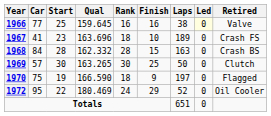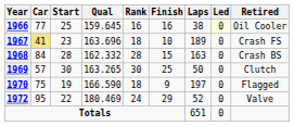 <table class="wikitable" style="text-align:center">
 <tr>
 <th>Year</th>
 <th>Car</th>
 <th>Start</th>
 <th>Qual</th>
 <th>Rank</th>
 <th>Finish</th>
 <th>Laps</th>
 <th>Led</th>
 <th>Retired</th>
 </tr>
 <tr>
 <th><a href='#'>1966</a></th>
 <td>77</td>
 <td>25</td>
 <td>159.645</td>
 <td>16</td>
 <td>16</td>
 <td>38</td>
 <td style="background: lightyellow;">0</td>
-<td>Valve</td>
+<td>Oil Cooler</td>
 </tr>
 <tr>
 <th><a href='#'>1967</a></th>
-<td>41</td>
+<td style="background: khaki;">41</td>
 <td>23</td>
 <td>163.696</td>
 <td>18</td>
 <td>10</td>
 <td>189</td>
 <td>0</td>
 <td>Crash FS</td>
 </tr>
 <tr>
 <th><a href='#'>1968</a></th>
 <td>84</td>
 <td>28</td>
 <td>162.332</td>
 <td>28</td>
 <td>15</td>
 <td>163</td>
 <td>0</td>
 <td>Crash BS</td>
 </tr>
 <tr>
 <th><a href='#'>1969</a></th>
 <td>57</td>
 <td>30</td>
 <td>163.265</td>
 <td>30</td>
 <td>25</td>
 <td>50</td>
 <td>0</td>
 <td>Clutch</td>
 </tr>
 <tr>
 <th><a href='#'>1970</a></th>
 <td>75</td>
 <td>19</td>
 <td>166.590</td>
 <td>18</td>
 <td>9</td>
 <td>197</td>
 <td>0</td>
 <td>Flagged</td>
 </tr>
 <tr>
 <th><a href='#'>1972</a></th>
 <td>95</td>
 <td>22</td>
 <td>180.469</td>
 <td>24</td>
 <td>29</td>
 <td>52</td>
 <td>0</td>
-<td>Oil Cooler</td>
+<td>Valve</td>
 </tr>
 <tr>
 <td colspan=6><strong>Totals</strong></td>
 <td>651</td>
 <td>0</td>
 <td></td>
 </tr>
 </table>
